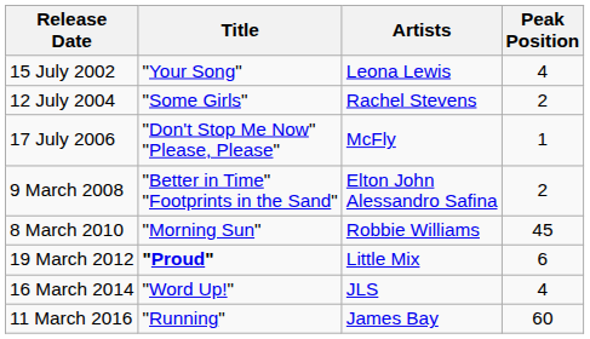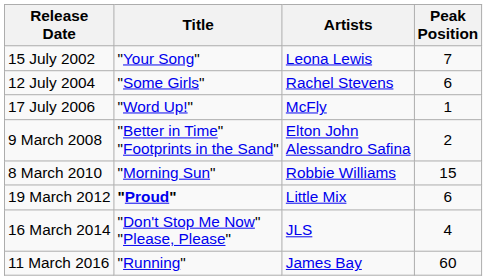 <table class="wikitable">
 <tr>
 <th>Release<br>Date</th>
 <th>Title</th>
 <th>Artists</th>
 <th>Peak<br>Position</th>
 </tr>
 <tr>
 <td>15 July 2002</td>
 <td>"<a href='#'>Your Song</a>"</td>
 <td><a href='#'>Leona Lewis</a></td>
-<td style="text-align:center;">4</td>
+<td style="text-align:center;">7</td>
 </tr>
 <tr>
 <td>12 July 2004</td>
 <td>"<a href='#'>Some Girls</a>"</td>
 <td><a href='#'>Rachel Stevens</a></td>
-<td style="text-align:center;">2</td>
+<td style="text-align:center;">6</td>
 </tr>
 <tr>
 <td>17 July 2006</td>
-<td>"<a href='#'>Don't Stop Me Now</a>"<br>"<a href='#'>Please, Please</a>"</td>
+<td>"<a href='#'>Word Up!</a>"</td>
 <td><a href='#'>McFly</a></td>
 <td style="text-align:center;">1</td>
 </tr>
 <tr>
 <td>9 March 2008</td>
 <td>"<a href='#'>Better in Time</a>"<br>"<a href='#'>Footprints in the Sand</a>"</td>
 <td><a href='#'>Elton John</a><br><a href='#'>Alessandro Safina</a></td>
 <td style="text-align:center;">2</td>
 </tr>
 <tr>
 <td>8 March 2010</td>
 <td>"<a href='#'>Morning Sun</a>"</td>
 <td><a href='#'>Robbie Williams</a></td>
-<td style="text-align:center;">45</td>
+<td style="text-align:center;">15</td>
 </tr>
 <tr>
 <td>19 March 2012</td>
 <td><strong>"<a href='#'>Proud</a>"</strong></td>
 <td><a href='#'>Little Mix</a></td>
 <td style="text-align:center;">6</td>
 </tr>
 <tr>
 <td>16 March 2014</td>
-<td>"<a href='#'>Word Up!</a>"</td>
+<td>"<a href='#'>Don't Stop Me Now</a>"<br>"<a href='#'>Please, Please</a>"</td>
 <td><a href='#'>JLS</a></td>
 <td style="text-align:center;">4</td>
 </tr>
 <tr>
 <td>11 March 2016</td>
 <td>"<a href='#'>Running</a>"</td>
 <td><a href='#'>James Bay</a></td>
 <td style="text-align:center;">60</td>
 </tr>
 </table>
